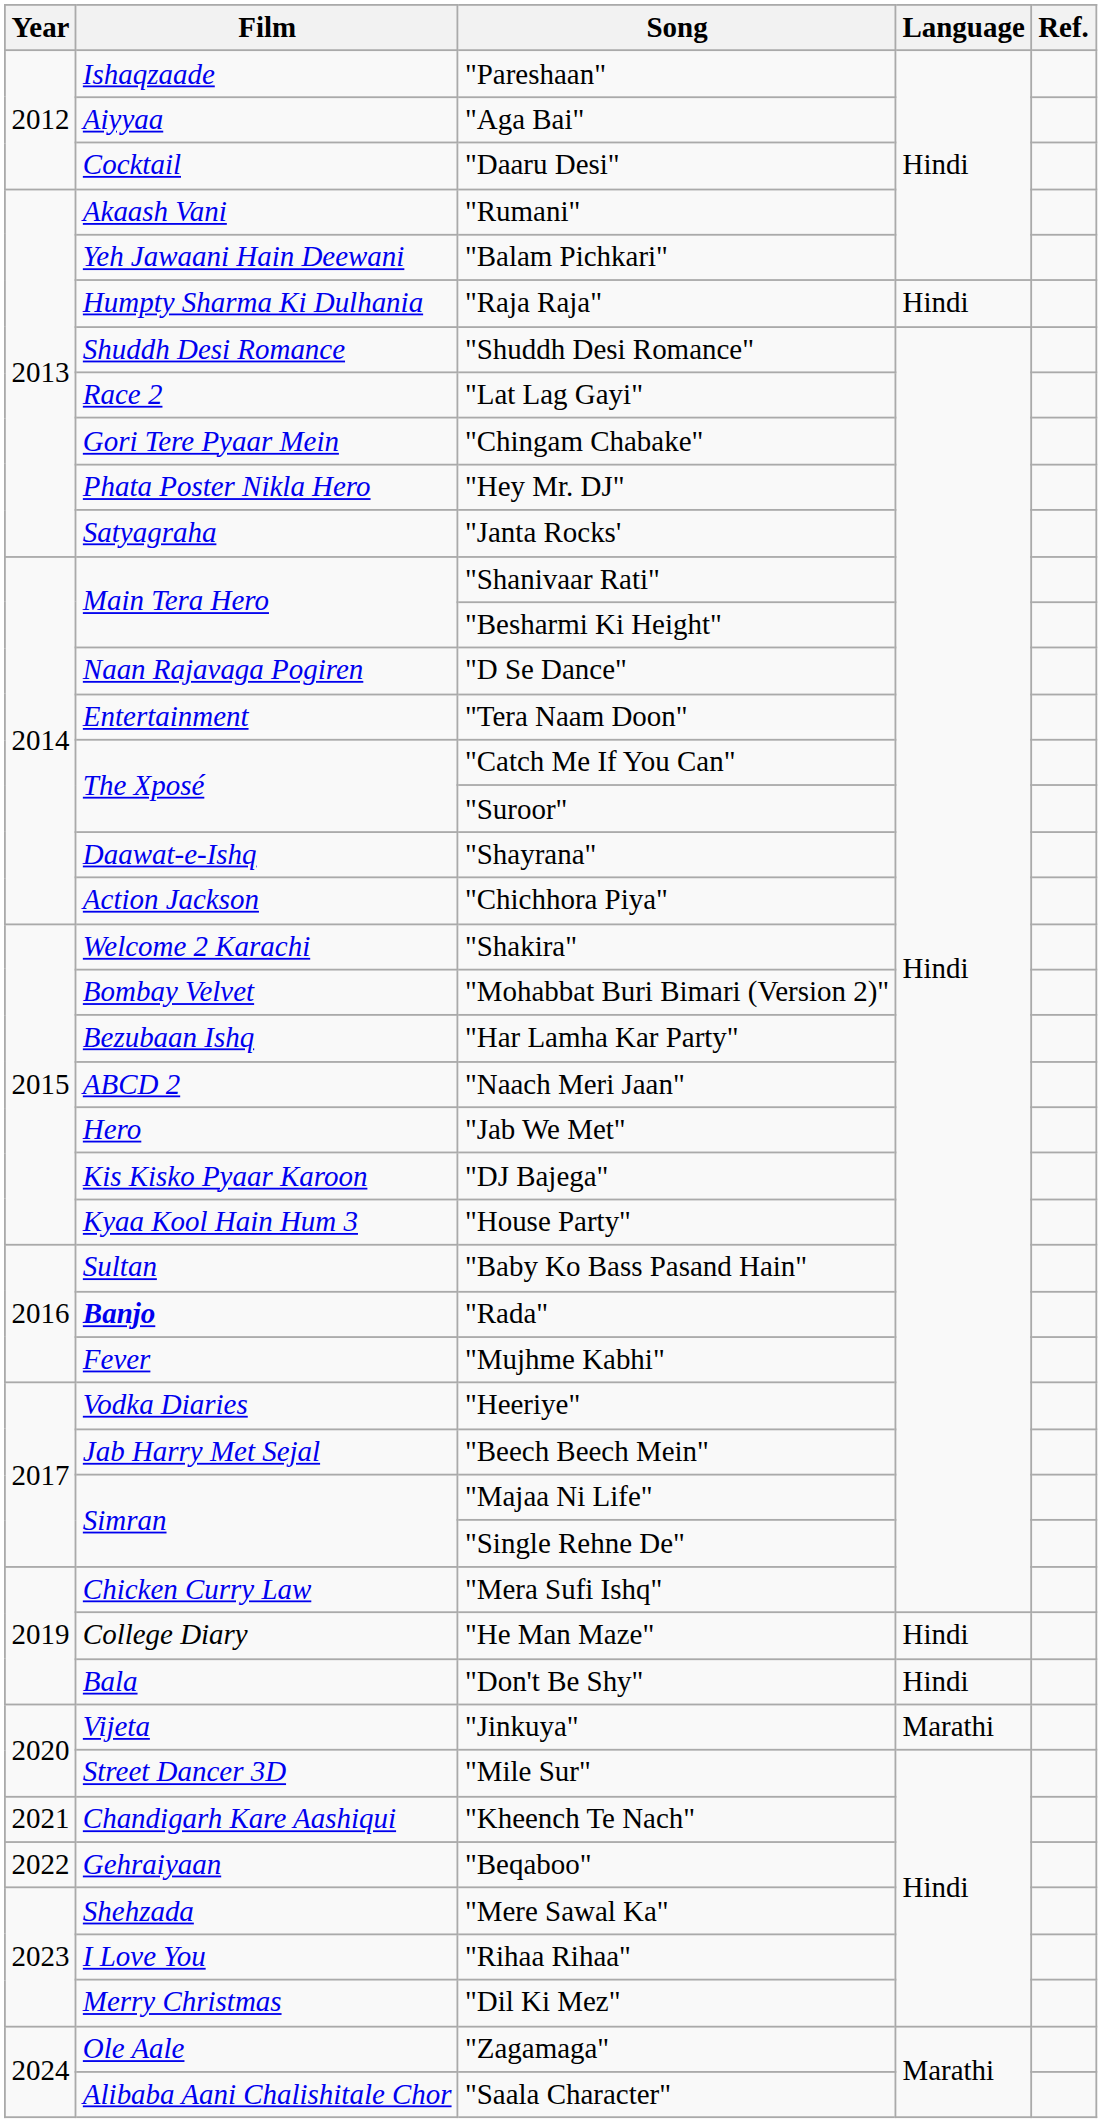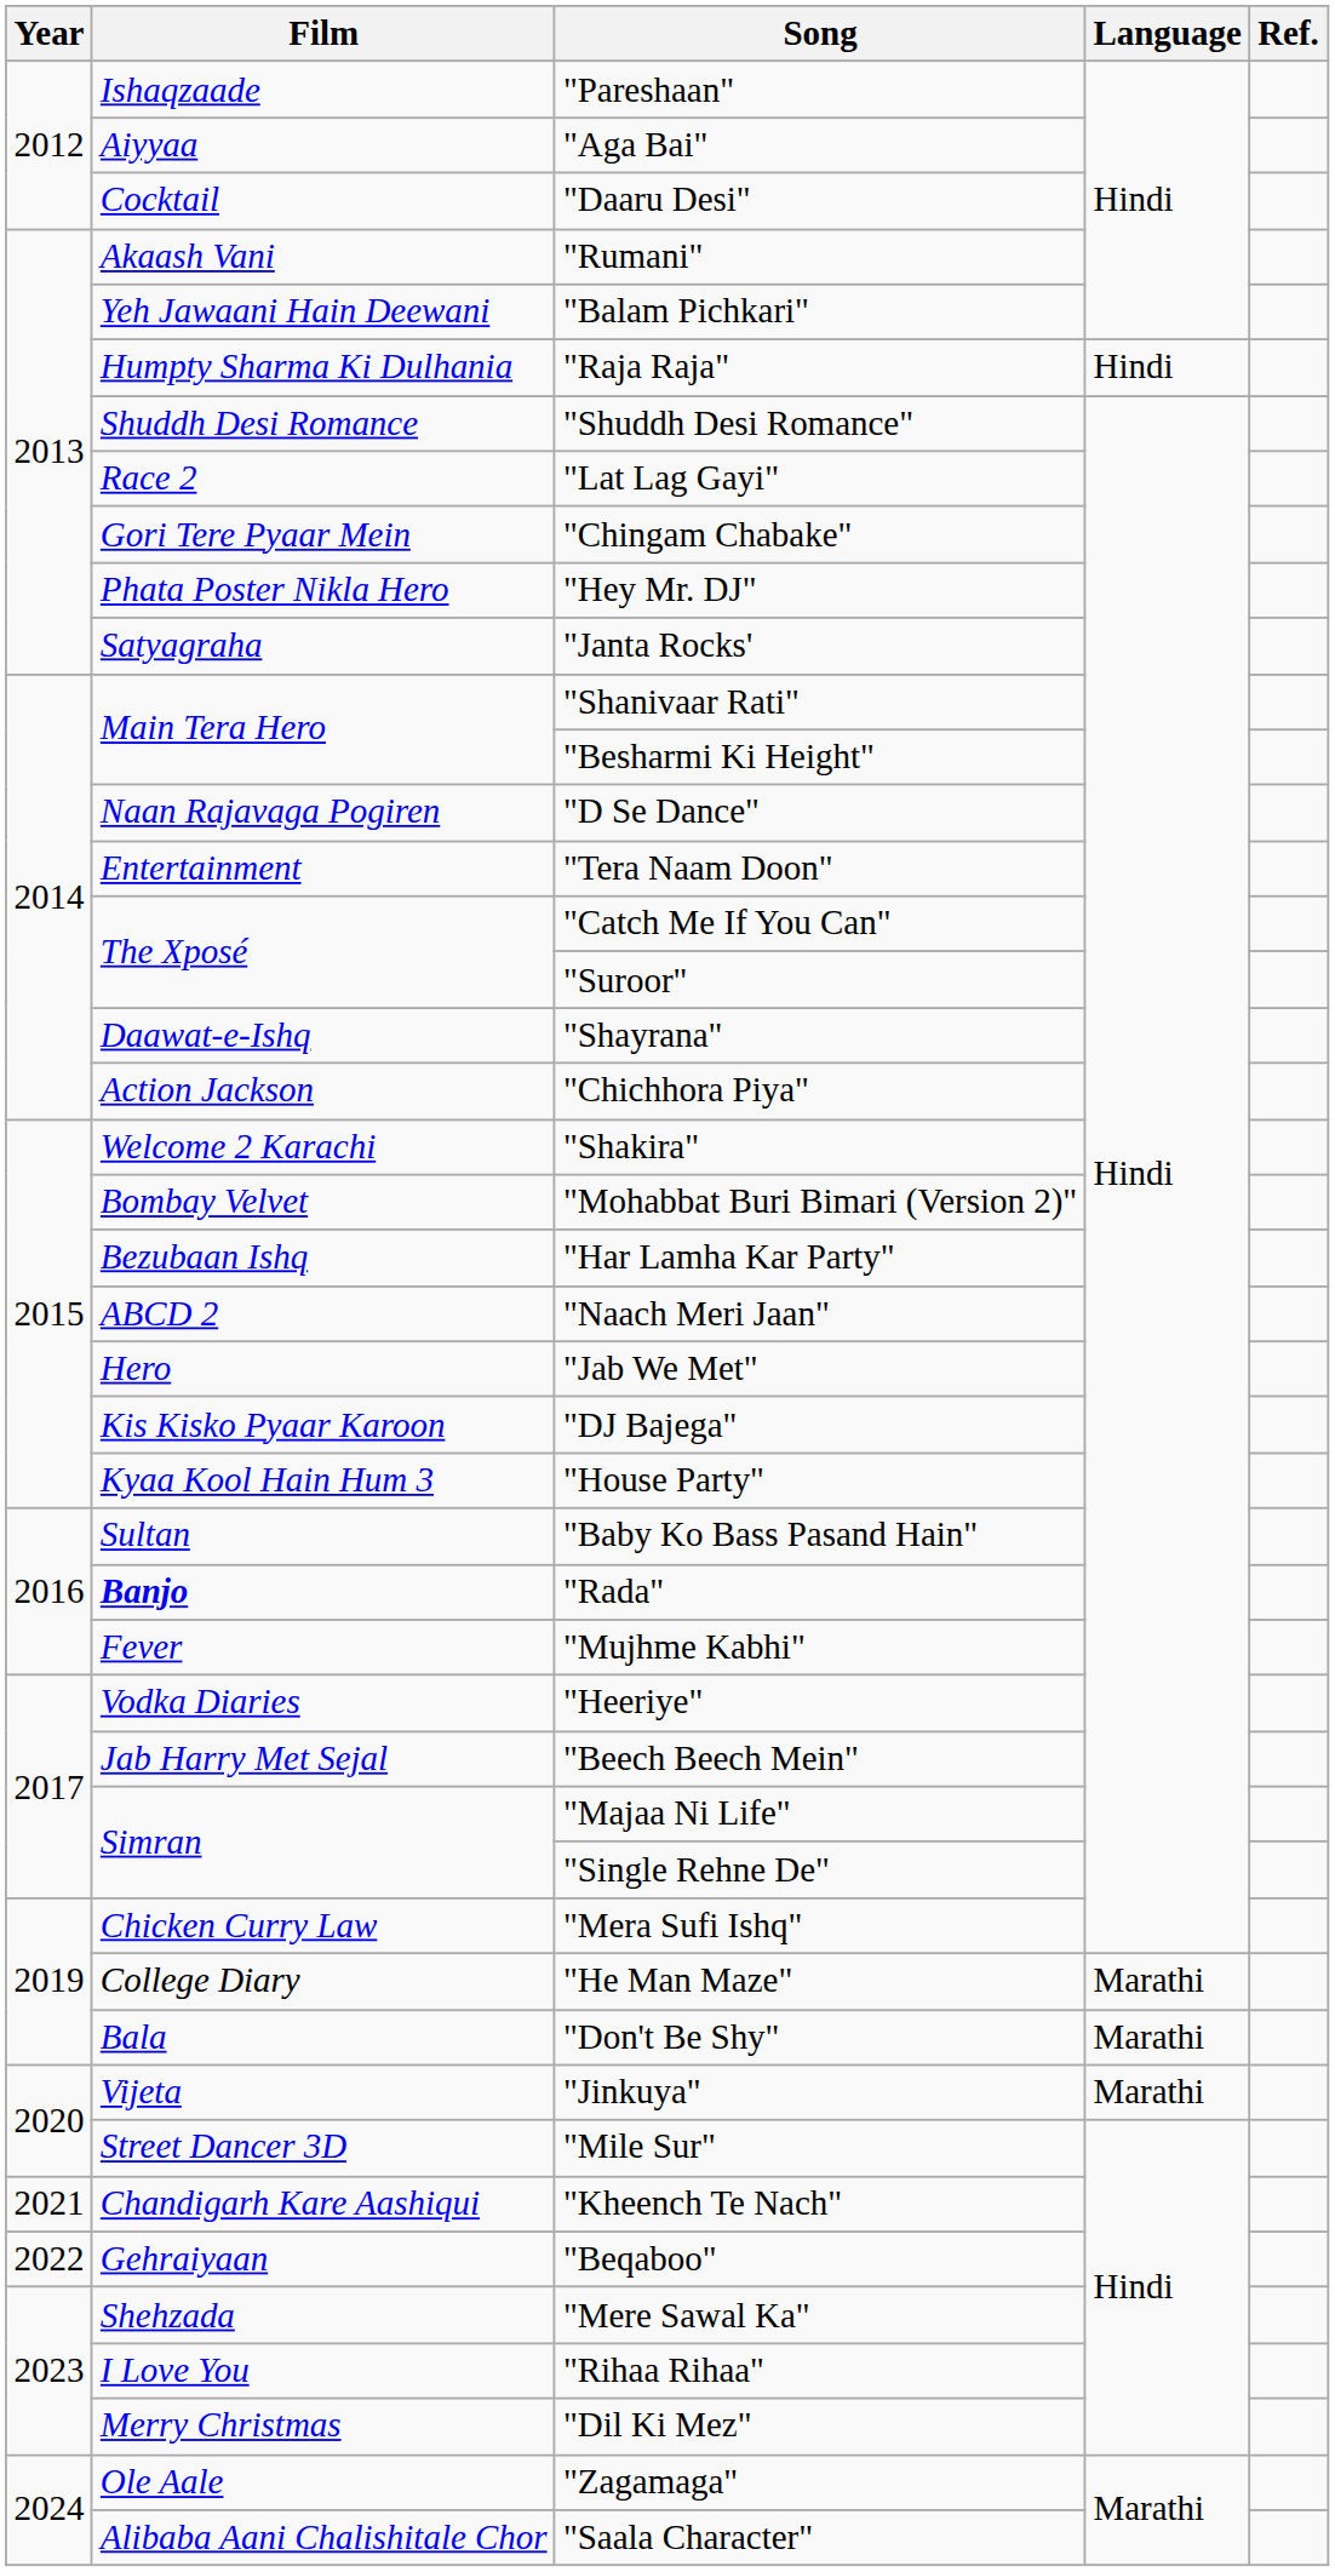 <table class="wikitable">
 <tr>
 <th>Year</th>
 <th>Film</th>
 <th>Song</th>
 <th>Language</th>
 <th>Ref.</th>
 </tr>
 <tr>
 <td rowspan="3">2012</td>
 <td><em><a href='#'>Ishaqzaade</a></em></td>
 <td>"Pareshaan"</td>
 <td rowspan="5">Hindi</td>
 <td></td>
 </tr>
 <tr>
 <td><em><a href='#'>Aiyyaa</a></em></td>
 <td>"Aga Bai"</td>
 <td></td>
 </tr>
 <tr>
 <td><em><a href='#'>Cocktail</a></em></td>
 <td>"Daaru Desi"</td>
 <td></td>
 </tr>
 <tr>
 <td rowspan="8">2013</td>
 <td><em><a href='#'>Akaash Vani</a></em></td>
 <td>"Rumani"</td>
 <td></td>
 </tr>
 <tr>
 <td><em><a href='#'>Yeh Jawaani Hain Deewani</a></em></td>
 <td>"Balam Pichkari"</td>
 <td></td>
 </tr>
 <tr>
 <td><em><a href='#'>Humpty Sharma Ki Dulhania</a></em></td>
 <td>"Raja Raja"</td>
 <td>Hindi</td>
 <td></td>
 </tr>
 <tr>
 <td><em><a href='#'>Shuddh Desi Romance</a></em></td>
 <td>"Shuddh Desi Romance"</td>
 <td rowspan="28">Hindi</td>
 <td></td>
 </tr>
 <tr>
 <td><em><a href='#'>Race 2</a></em></td>
 <td>"Lat Lag Gayi"</td>
 <td></td>
 </tr>
 <tr>
 <td><em><a href='#'>Gori Tere Pyaar Mein</a></em></td>
 <td>"Chingam Chabake"</td>
 <td></td>
 </tr>
 <tr>
 <td><em><a href='#'>Phata Poster Nikla Hero</a></em></td>
 <td>"Hey Mr. DJ"</td>
 <td></td>
 </tr>
 <tr>
 <td><em><a href='#'>Satyagraha</a></em></td>
 <td>"Janta Rocks'</td>
 <td></td>
 </tr>
 <tr>
 <td rowspan="8">2014</td>
 <td rowspan="2"><em><a href='#'>Main Tera Hero</a></em></td>
 <td>"Shanivaar Rati"</td>
 <td></td>
 </tr>
 <tr>
 <td>"Besharmi Ki Height"</td>
 <td></td>
 </tr>
 <tr>
 <td><em><a href='#'>Naan Rajavaga Pogiren</a></em></td>
 <td>"D Se Dance"</td>
 <td></td>
 </tr>
 <tr>
 <td><em><a href='#'>Entertainment</a></em></td>
 <td>"Tera Naam Doon"</td>
 <td></td>
 </tr>
 <tr>
 <td rowspan="2"><em><a href='#'>The Xposé</a></em></td>
 <td>"Catch Me If You Can"</td>
 <td></td>
 </tr>
 <tr>
 <td>"Suroor"</td>
 <td></td>
 </tr>
 <tr>
 <td><em><a href='#'>Daawat-e-Ishq</a></em></td>
 <td>"Shayrana"</td>
 <td></td>
 </tr>
 <tr>
 <td><em><a href='#'>Action Jackson</a></em></td>
 <td>"Chichhora Piya"</td>
 <td></td>
 </tr>
 <tr>
 <td rowspan="7">2015</td>
 <td><em><a href='#'>Welcome 2 Karachi</a></em></td>
 <td>"Shakira"</td>
 <td></td>
 </tr>
 <tr>
 <td><em><a href='#'>Bombay Velvet</a></em></td>
 <td>"Mohabbat Buri Bimari (Version 2)"</td>
 <td></td>
 </tr>
 <tr>
 <td><em><a href='#'>Bezubaan Ishq</a></em></td>
 <td>"Har Lamha Kar Party"</td>
 <td></td>
 </tr>
 <tr>
 <td><em><a href='#'>ABCD 2</a></em></td>
 <td>"Naach Meri Jaan"</td>
 <td></td>
 </tr>
 <tr>
 <td><em><a href='#'>Hero</a></em></td>
 <td>"Jab We Met"</td>
 <td></td>
 </tr>
 <tr>
 <td><em><a href='#'>Kis Kisko Pyaar Karoon</a></em></td>
 <td>"DJ Bajega"</td>
 <td></td>
 </tr>
 <tr>
 <td><em><a href='#'>Kyaa Kool Hain Hum 3</a></em></td>
 <td>"House Party"</td>
 <td></td>
 </tr>
 <tr>
 <td rowspan="3">2016</td>
 <td><em><a href='#'>Sultan</a></em></td>
 <td>"Baby Ko Bass Pasand Hain"</td>
 <td></td>
 </tr>
 <tr>
 <td><strong><em><a href='#'>Banjo</a></em></strong></td>
 <td>"Rada"</td>
 <td></td>
 </tr>
 <tr>
 <td><em><a href='#'>Fever</a></em></td>
 <td>"Mujhme Kabhi"</td>
 <td></td>
 </tr>
 <tr>
 <td rowspan="4">2017</td>
 <td><em><a href='#'>Vodka Diaries</a></em></td>
 <td>"Heeriye"</td>
 <td></td>
 </tr>
 <tr>
 <td><em><a href='#'>Jab Harry Met Sejal</a></em></td>
 <td>"Beech Beech Mein"</td>
 <td></td>
 </tr>
 <tr>
 <td rowspan="2"><em><a href='#'>Simran</a></em></td>
 <td>"Majaa Ni Life"</td>
 <td></td>
 </tr>
 <tr>
 <td>"Single Rehne De"</td>
 <td></td>
 </tr>
 <tr>
 <td rowspan="3">2019</td>
 <td><em><a href='#'>Chicken Curry Law</a></em></td>
 <td>"Mera Sufi Ishq"</td>
 <td></td>
 </tr>
 <tr>
 <td><em>College Diary</em></td>
 <td>"He Man Maze"</td>
-<td>Hindi</td>
+<td>Marathi</td>
 <td></td>
 </tr>
 <tr>
 <td><em><a href='#'>Bala</a></em></td>
 <td>"Don't Be Shy"</td>
-<td>Hindi</td>
+<td>Marathi</td>
 <td></td>
 </tr>
 <tr>
 <td rowspan="2">2020</td>
 <td><em><a href='#'>Vijeta</a></em></td>
 <td>"Jinkuya"</td>
 <td>Marathi</td>
 <td></td>
 </tr>
 <tr>
 <td><em><a href='#'>Street Dancer 3D</a></em></td>
 <td>"Mile Sur"</td>
 <td rowspan="6">Hindi</td>
 <td></td>
 </tr>
 <tr>
 <td>2021</td>
 <td><em><a href='#'>Chandigarh Kare Aashiqui</a></em></td>
 <td>"Kheench Te Nach"</td>
 <td></td>
 </tr>
 <tr>
 <td>2022</td>
 <td><em><a href='#'>Gehraiyaan</a></em></td>
 <td>"Beqaboo"</td>
 <td></td>
 </tr>
 <tr>
 <td rowspan="3">2023</td>
 <td><em><a href='#'>Shehzada</a></em></td>
 <td>"Mere Sawal Ka"</td>
 <td></td>
 </tr>
 <tr>
 <td><em><a href='#'>I Love You</a></em></td>
 <td>"Rihaa Rihaa"</td>
 <td></td>
 </tr>
 <tr>
 <td><em><a href='#'>Merry Christmas</a></em></td>
 <td>"Dil Ki Mez"</td>
 <td></td>
 </tr>
 <tr>
 <td rowspan="2">2024</td>
 <td><em><a href='#'>Ole Aale</a></em></td>
 <td>"Zagamaga"</td>
 <td rowspan="2">Marathi</td>
 <td></td>
 </tr>
 <tr>
 <td><em><a href='#'>Alibaba Aani Chalishitale Chor</a></em></td>
 <td>"Saala Character"</td>
 <td></td>
 </tr>
 </table>
